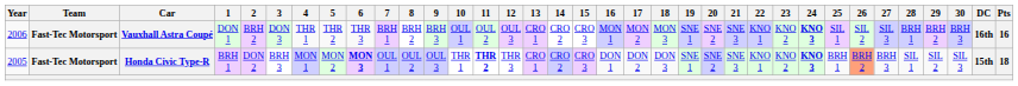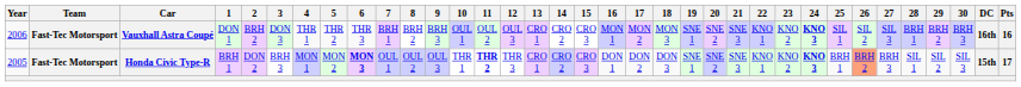 <table class="wikitable" style="text-align:center; font-size:85%">
 <tr>
 <th>Year</th>
 <th>Team</th>
 <th>Car</th>
 <th>1</th>
 <th>2</th>
 <th>3</th>
 <th>4</th>
 <th>5</th>
 <th>6</th>
 <th>7</th>
 <th>8</th>
 <th>9</th>
 <th>10</th>
 <th>11</th>
 <th>12</th>
 <th>13</th>
 <th>14</th>
 <th>15</th>
 <th>16</th>
 <th>17</th>
 <th>18</th>
 <th>19</th>
 <th>20</th>
 <th>21</th>
 <th>22</th>
 <th>23</th>
 <th>24</th>
 <th>25</th>
 <th>26</th>
 <th>27</th>
 <th>28</th>
 <th>29</th>
 <th>30</th>
 <th>DC</th>
 <th>Pts</th>
 </tr>
 <tr>
 <td><a href='#'>2006</a></td>
 <th nowrap>Fast-Tec Motorsport</th>
 <th nowrap><a href='#'>Vauxhall Astra Coupé</a></th>
 <td style="background:#DFFFDF;"><a href='#'>DON<br>1</a><br></td>
 <td style="background:#EFCFFF;"><a href='#'>BRH<br>2</a><br></td>
 <td style="background:#DFFFDF;"><a href='#'>DON<br>3</a><br></td>
 <td><a href='#'>THR<br>1</a></td>
 <td><a href='#'>THR<br>2</a></td>
 <td><a href='#'>THR<br>3</a></td>
 <td style="background:#EFCFFF;"><a href='#'>BRH<br>1</a><br></td>
 <td style="background:#FFFFFF;"><a href='#'>BRH<br>2</a><br></td>
 <td style="background:#DFFFDF;"><a href='#'>BRH<br>3</a><br></td>
 <td style="background:#CFCFFF;"><a href='#'>OUL<br>1</a><br></td>
 <td style="background:#DFFFDF;"><a href='#'>OUL<br>2</a><br></td>
 <td style="background:#EFCFFF;"><a href='#'>OUL<br>3</a><br></td>
 <td style="background:#EFCFFF;"><a href='#'>CRO<br>1</a><br></td>
 <td style="background:#FFFFFF;"><a href='#'>CRO<br>2</a><br></td>
 <td style="background:#FFFFFF;"><a href='#'>CRO<br>3</a><br></td>
 <td style="background:#CFCFFF;"><a href='#'>MON<br>1</a><br></td>
 <td style="background:#EFCFFF;"><a href='#'>MON<br>2</a><br></td>
 <td style="background:#DFFFDF;"><a href='#'>MON<br>3</a><br></td>
 <td style="background:#CFCFFF;"><a href='#'>SNE<br>1</a><br></td>
 <td style="background:#EFCFFF;"><a href='#'>SNE<br>2</a><br></td>
 <td style="background:#CFCFFF;"><a href='#'>SNE<br>3</a><br></td>
 <td style="background:#CFCFFF;"><a href='#'>KNO<br>1</a><br></td>
 <td style="background:#DFFFDF;"><a href='#'>KNO<br>2</a><br></td>
 <td style="background:#DFFFDF;"><strong><a href='#'>KNO<br>3</a></strong><br></td>
 <td style="background:#EFCFFF;"><a href='#'>SIL<br>1</a><br></td>
 <td style="background:#DFFFDF;"><a href='#'>SIL<br>2</a><br></td>
 <td style="background:#CFCFFF;"><a href='#'>SIL<br>3</a><br></td>
 <td style="background:#CFCFFF;"><a href='#'>BRH<br>1</a><br></td>
 <td style="background:#EFCFFF;"><a href='#'>BRH<br>2</a><br></td>
 <td style="background:#CFCFFF;"><a href='#'>BRH<br>3</a><br></td>
 <th>16th</th>
 <th>16</th>
 </tr>
 <tr>
 <td><a href='#'>2005</a></td>
 <th nowrap>Fast-Tec Motorsport</th>
 <th nowrap><a href='#'>Honda Civic Type-R</a></th>
 <td style="background:#EFCFFF;"><a href='#'>BRH<br>1</a><br></td>
 <td style="background:#EFCFFF;"><a href='#'>DON<br>2</a><br></td>
 <td style="background:#FFFFFF;"><a href='#'>BRH<br>3</a><br></td>
 <td style="background:#CFCFFF;"><a href='#'>MON<br>1</a><br></td>
 <td style="background:#DFFFDF;"><a href='#'>MON<br>2</a><br></td>
 <td style="background:#EFCFFF;"><strong><a href='#'>MON<br>3</a></strong><br></td>
 <td style="background:#CFCFFF;"><a href='#'>OUL<br>1</a><br></td>
 <td style="background:#CFCFFF;"><a href='#'>OUL<br>2</a><br></td>
 <td style="background:#CFCFFF;"><a href='#'>OUL<br>3</a><br></td>
 <td style="background:#FFFFFF;"><a href='#'>THR<br>1</a><br></td>
 <td style="background:#FFFFFF;"><strong><a href='#'>THR<br>2</a><br></strong></td>
 <td style="background:#FFFFFF;"><a href='#'>THR<br>3</a><br></td>
 <td style="background:#EFCFFF;"><a href='#'>CRO<br>1</a><br></td>
 <td style="background:#CFCFFF;"><a href='#'>CRO<br>2</a><br></td>
 <td style="background:#EFCFFF;"><a href='#'>CRO<br>3</a><br></td>
 <td><a href='#'>DON<br>1</a></td>
 <td><a href='#'>DON<br>2</a></td>
 <td><a href='#'>DON<br>3</a></td>
 <td style="background:#DFFFDF;"><a href='#'>SNE<br>1</a><br></td>
 <td style="background:#CFCFFF;"><a href='#'>SNE<br>2</a><br></td>
 <td style="background:#DFFFDF;"><a href='#'>SNE<br>3</a><br></td>
 <td style="background:#DFFFDF;"><a href='#'>KNO<br>1</a><br></td>
 <td style="background:#DFFFDF;"><a href='#'>KNO<br>2</a><br></td>
 <td style="background:#DFFFDF;"><strong><a href='#'>KNO<br>3</a></strong><br></td>
 <td><a href='#'>BRH<br>1</a></td>
 <td style="background: lightsalmon;"><a href='#'>BRH<br>2</a></td>
 <td><a href='#'>BRH<br>3</a></td>
 <td><a href='#'>SIL<br>1</a></td>
 <td><a href='#'>SIL<br>2</a></td>
 <td><a href='#'>SIL<br>3</a></td>
 <th>15th</th>
-<th>18</th>
+<th>17</th>
 </tr>
 <tr>
 <th colspan="35"></th>
 </tr>
 </table>
